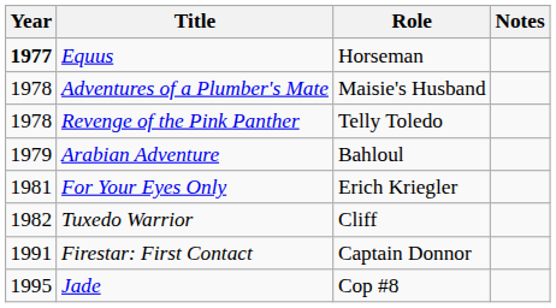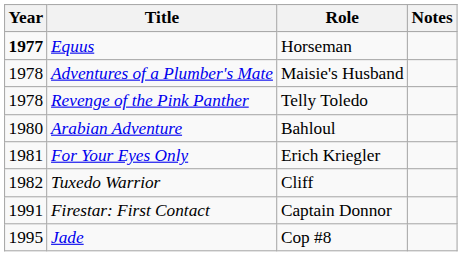 <table class="wikitable">
 <tr>
 <th>Year</th>
 <th>Title</th>
 <th>Role</th>
 <th>Notes</th>
 </tr>
 <tr>
 <td><strong>1977</strong></td>
 <td><em><a href='#'>Equus</a></em></td>
 <td>Horseman</td>
 <td></td>
 </tr>
 <tr>
 <td>1978</td>
 <td><em><a href='#'>Adventures of a Plumber's Mate</a></em></td>
 <td>Maisie's Husband</td>
 <td></td>
 </tr>
 <tr>
 <td>1978</td>
 <td><em><a href='#'>Revenge of the Pink Panther</a></em></td>
 <td>Telly Toledo</td>
 <td></td>
 </tr>
 <tr>
-<td>1979</td>
+<td>1980</td>
 <td><em><a href='#'>Arabian Adventure</a></em></td>
 <td>Bahloul</td>
 <td></td>
 </tr>
 <tr>
 <td>1981</td>
 <td><em><a href='#'>For Your Eyes Only</a></em></td>
 <td>Erich Kriegler</td>
 <td></td>
 </tr>
 <tr>
 <td>1982</td>
 <td><em>Tuxedo Warrior</em></td>
 <td>Cliff</td>
 <td></td>
 </tr>
 <tr>
 <td>1991</td>
 <td><em>Firestar: First Contact</em></td>
 <td>Captain Donnor</td>
 <td></td>
 </tr>
 <tr>
 <td>1995</td>
 <td><em><a href='#'>Jade</a></em></td>
 <td>Cop #8</td>
 <td></td>
 </tr>
 </table>
